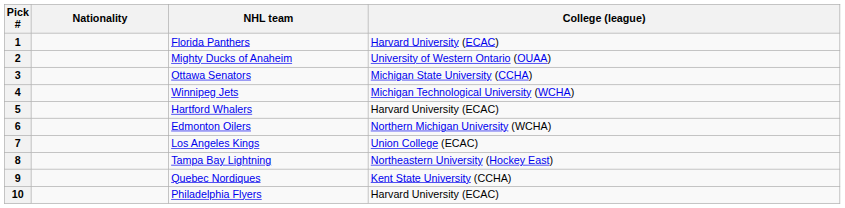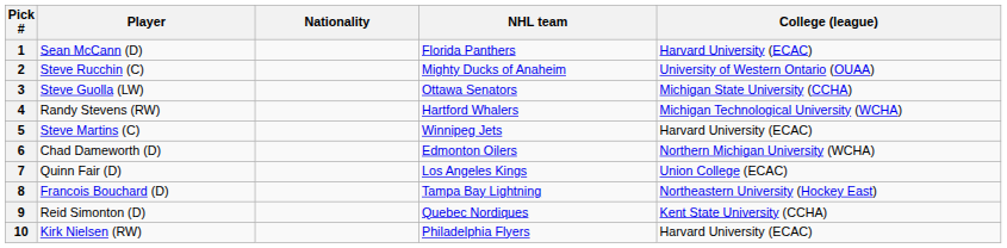 <table class="wikitable">
 <tr>
 <th bgcolor="#DDDDFF" width="2.75%">Pick #</th>
+<th bgcolor="#DDDDFF" width="22.0%">Player</th>
 <th bgcolor="#DDDDFF" width="16.5%">Nationality</th>
 <th bgcolor="#DDDDFF" width="24.0%">NHL team</th>
 <th bgcolor="#DDDDFF" width="100.0%">College (league)</th>
 </tr>
 <tr>
 <th>1</th>
+<td><a href='#'>Sean McCann</a> (D)</td>
 <td></td>
 <td><a href='#'>Florida Panthers</a></td>
 <td><a href='#'>Harvard University</a> (<a href='#'>ECAC</a>)</td>
 </tr>
 <tr>
 <th>2</th>
+<td><a href='#'>Steve Rucchin</a> (C)</td>
 <td></td>
 <td><a href='#'>Mighty Ducks of Anaheim</a></td>
 <td><a href='#'>University of Western Ontario</a> (<a href='#'>OUAA</a>)</td>
 </tr>
 <tr>
 <th>3</th>
+<td><a href='#'>Steve Guolla</a> (LW)</td>
 <td></td>
 <td><a href='#'>Ottawa Senators</a></td>
 <td><a href='#'>Michigan State University</a> (<a href='#'>CCHA</a>)</td>
 </tr>
 <tr>
 <th>4</th>
+<td>Randy Stevens (RW)</td>
 <td></td>
-<td><a href='#'>Winnipeg Jets</a></td>
+<td><a href='#'>Hartford Whalers</a></td>
 <td><a href='#'>Michigan Technological University</a> (<a href='#'>WCHA</a>)</td>
 </tr>
 <tr>
 <th>5</th>
+<td><a href='#'>Steve Martins</a> (C)</td>
 <td></td>
-<td><a href='#'>Hartford Whalers</a></td>
+<td><a href='#'>Winnipeg Jets</a></td>
 <td>Harvard University (ECAC)</td>
 </tr>
 <tr>
 <th>6</th>
+<td>Chad Dameworth (D)</td>
 <td></td>
 <td><a href='#'>Edmonton Oilers</a></td>
 <td><a href='#'>Northern Michigan University</a> (WCHA)</td>
 </tr>
 <tr>
 <th>7</th>
+<td>Quinn Fair (D)</td>
 <td></td>
 <td><a href='#'>Los Angeles Kings</a></td>
 <td><a href='#'>Union College</a> (ECAC)</td>
 </tr>
 <tr>
 <th>8</th>
+<td><a href='#'>Francois Bouchard</a> (D)</td>
 <td></td>
 <td><a href='#'>Tampa Bay Lightning</a></td>
 <td><a href='#'>Northeastern University</a> (<a href='#'>Hockey East</a>)</td>
 </tr>
 <tr>
 <th>9</th>
+<td>Reid Simonton (D)</td>
 <td></td>
 <td><a href='#'>Quebec Nordiques</a></td>
 <td><a href='#'>Kent State University</a> (CCHA)</td>
 </tr>
 <tr>
 <th>10</th>
+<td><a href='#'>Kirk Nielsen</a> (RW)</td>
 <td></td>
 <td><a href='#'>Philadelphia Flyers</a></td>
 <td>Harvard University (ECAC)</td>
 </tr>
 </table>
